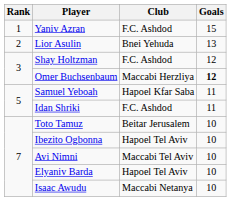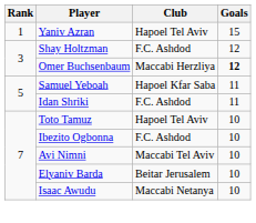 <table class="wikitable">
 <tr>
 <th>Rank</th>
 <th>Player</th>
 <th>Club</th>
 <th>Goals</th>
 </tr>
 <tr>
 <td align="center">1</td>
 <td> <a href='#'>Yaniv Azran</a></td>
-<td>F.C. Ashdod</td>
+<td>Hapoel Tel Aviv</td>
 <td align="center">15</td>
-</tr>
-<tr>
-<td align="center">2</td>
-<td> <a href='#'>Lior Asulin</a></td>
-<td>Bnei Yehuda</td>
-<td align="center">13</td>
 </tr>
 <tr>
 <td rowspan="2" align="center">3</td>
 <td> <a href='#'>Shay Holtzman</a></td>
 <td>F.C. Ashdod</td>
 <td align="center">12</td>
 </tr>
 <tr>
 <td> <a href='#'>Omer Buchsenbaum</a></td>
 <td>Maccabi Herzliya</td>
 <td align="center"><strong>12</strong></td>
 </tr>
 <tr>
 <td rowspan="2" align="center">5</td>
 <td> <a href='#'>Samuel Yeboah</a></td>
 <td>Hapoel Kfar Saba</td>
 <td align="center">11</td>
 </tr>
 <tr>
 <td> <a href='#'>Idan Shriki</a></td>
 <td>F.C. Ashdod</td>
 <td align="center">11</td>
 </tr>
 <tr>
 <td rowspan="5" align="center">7</td>
 <td> <a href='#'>Toto Tamuz</a></td>
-<td>Beitar Jerusalem</td>
+<td>Hapoel Tel Aviv</td>
 <td align="center">10</td>
 </tr>
 <tr>
 <td> <a href='#'>Ibezito Ogbonna</a></td>
-<td>Hapoel Tel Aviv</td>
+<td>F.C. Ashdod</td>
 <td align="center">10</td>
 </tr>
 <tr>
 <td> <a href='#'>Avi Nimni</a></td>
 <td>Maccabi Tel Aviv</td>
 <td align="center">10</td>
 </tr>
 <tr>
 <td> <a href='#'>Elyaniv Barda</a></td>
-<td>Hapoel Tel Aviv</td>
+<td>Beitar Jerusalem</td>
 <td align="center">10</td>
 </tr>
 <tr>
 <td> <a href='#'>Isaac Awudu</a></td>
 <td>Maccabi Netanya</td>
 <td align="center">10</td>
 </tr>
 </table>
